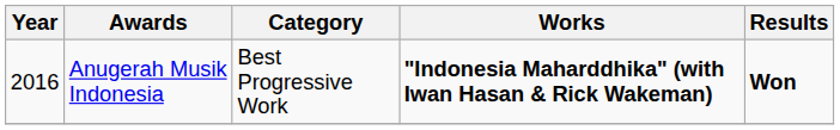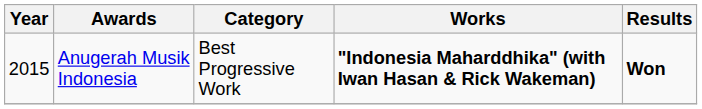 <table class="wikitable sortable">
 <tr>
 <th>Year</th>
 <th>Awards</th>
 <th>Category</th>
 <th>Works</th>
 <th>Results</th>
 </tr>
 <tr>
-<td>2016</td>
+<td>2015</td>
 <td><a href='#'>Anugerah Musik Indonesia</a></td>
 <td>Best Progressive Work</td>
 <td><strong>"Indonesia Maharddhika" (with Iwan Hasan & Rick Wakeman)</strong></td>
 <td><strong>Won</strong></td>
 </tr>
 <tr>
 </tr>
 </table>
